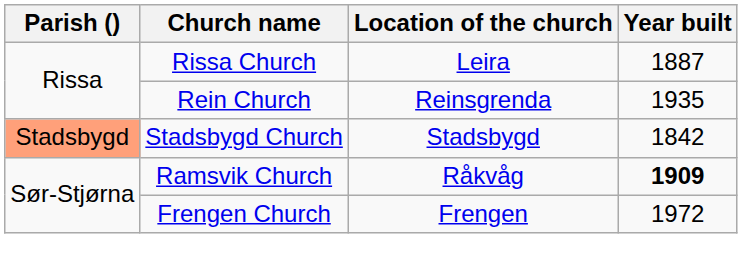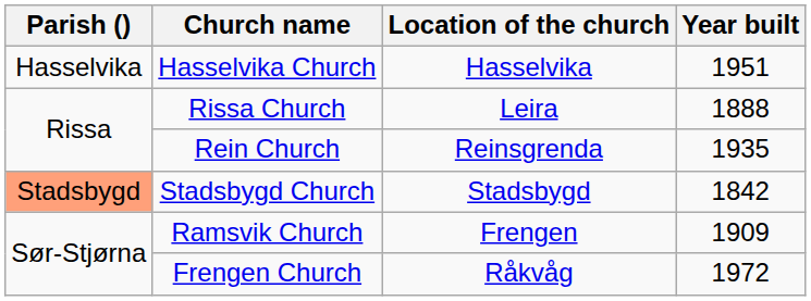 <table class="wikitable" style="text-align:center">
 <tr>
 <th>Parish ()</th>
 <th>Church name</th>
 <th>Location of the church</th>
 <th>Year built</th>
 </tr>
 <tr>
+<td rowspan="1">Hasselvika</td>
+<td><a href='#'>Hasselvika Church</a></td>
+<td><a href='#'>Hasselvika</a></td>
+<td>1951</td>
+</tr>
+<tr>
 <td rowspan="2">Rissa</td>
 <td><a href='#'>Rissa Church</a></td>
 <td><a href='#'>Leira</a></td>
-<td>1887</td>
+<td>1888</td>
 </tr>
 <tr>
 <td><a href='#'>Rein Church</a></td>
 <td><a href='#'>Reinsgrenda</a></td>
 <td>1935</td>
 </tr>
 <tr>
 <td rowspan="1" style="background: lightsalmon;">Stadsbygd</td>
 <td><a href='#'>Stadsbygd Church</a></td>
 <td><a href='#'>Stadsbygd</a></td>
 <td>1842</td>
 </tr>
 <tr>
 <td rowspan="2">Sør-Stjørna</td>
 <td><a href='#'>Ramsvik Church</a></td>
-<td><a href='#'>Råkvåg</a></td>
-<td><strong>1909</strong></td>
+<td><a href='#'>Frengen</a></td>
+<td>1909</td>
 </tr>
 <tr>
 <td><a href='#'>Frengen Church</a></td>
-<td><a href='#'>Frengen</a></td>
+<td><a href='#'>Råkvåg</a></td>
 <td>1972</td>
 </tr>
 </table>
